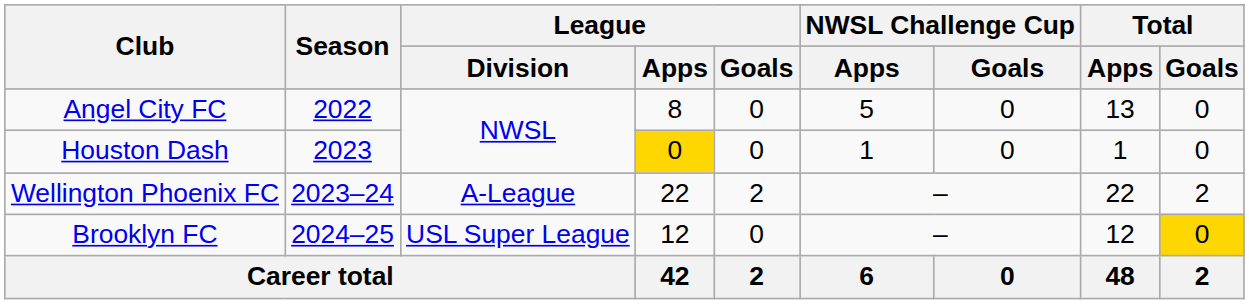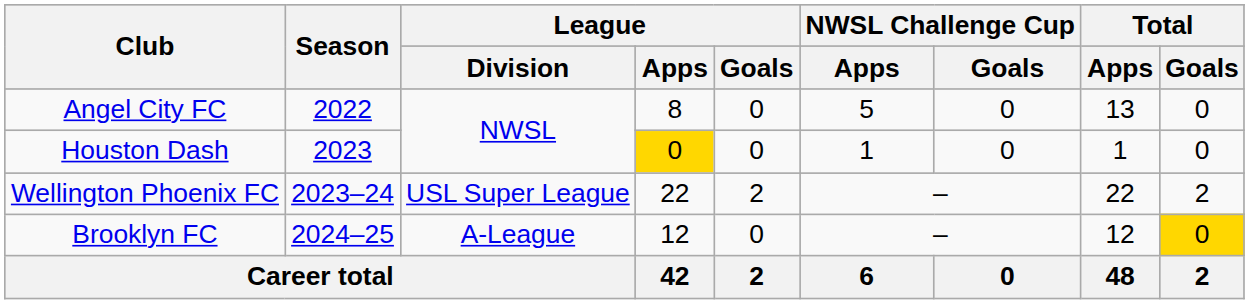 <table class="wikitable" style="text-align:center">
 <tr>
 <th rowspan="2">Club</th>
 <th rowspan="2">Season</th>
 <th colspan="3">League</th>
 <th colspan="2">NWSL Challenge Cup</th>
 <th colspan="2">Total</th>
 </tr>
 <tr>
 <th>Division</th>
 <th>Apps</th>
 <th>Goals</th>
 <th>Apps</th>
 <th>Goals</th>
 <th>Apps</th>
 <th>Goals</th>
 </tr>
 <tr>
 <td><a href='#'>Angel City FC</a></td>
 <td><a href='#'>2022</a></td>
 <td rowspan="2"><a href='#'>NWSL</a></td>
 <td>8</td>
 <td>0</td>
 <td>5</td>
 <td>0</td>
 <td>13</td>
 <td>0</td>
 </tr>
 <tr>
 <td><a href='#'>Houston Dash</a></td>
 <td><a href='#'>2023</a></td>
 <td style="background: gold;">0</td>
 <td>0</td>
 <td>1</td>
 <td>0</td>
 <td>1</td>
 <td>0</td>
 </tr>
 <tr>
 <td><a href='#'>Wellington Phoenix FC</a></td>
 <td><a href='#'>2023–24</a></td>
-<td><a href='#'>A-League</a></td>
+<td><a href='#'>USL Super League</a></td>
 <td>22</td>
 <td>2</td>
 <td colspan="2">–</td>
 <td>22</td>
 <td>2</td>
 </tr>
 <tr>
 <td><a href='#'>Brooklyn FC</a></td>
 <td><a href='#'>2024–25</a></td>
-<td><a href='#'>USL Super League</a></td>
+<td><a href='#'>A-League</a></td>
 <td>12</td>
 <td>0</td>
 <td colspan="2">–</td>
 <td>12</td>
 <td style="background: gold;">0</td>
 </tr>
 <tr>
 <th colspan="3">Career total</th>
 <th>42</th>
 <th>2</th>
 <th>6</th>
 <th>0</th>
 <th>48</th>
 <th>2</th>
 </tr>
 </table>
